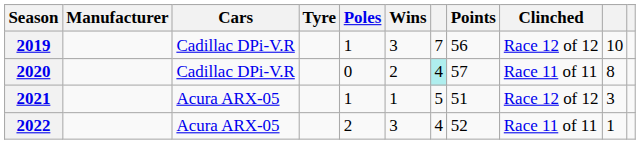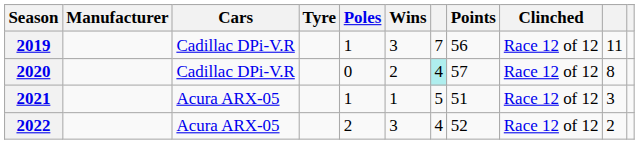 <table class="wikitable">
 <tr>
 <th>Season</th>
 <th>Manufacturer</th>
 <th>Cars</th>
 <th>Tyre</th>
 <th><a href='#'>Poles</a></th>
 <th>Wins</th>
 <th></th>
 <th>Points</th>
 <th>Clinched</th>
 <th></th>
 <th></th>
 </tr>
 <tr>
 <th><a href='#'>2019</a></th>
 <td></td>
 <td><a href='#'>Cadillac DPi-V.R</a></td>
 <td></td>
 <td>1</td>
 <td>3</td>
 <td>7</td>
 <td>56</td>
 <td><a href='#'>Race 12</a> of 12</td>
-<td>10</td>
+<td>11</td>
 <td></td>
 </tr>
 <tr>
 <th><a href='#'>2020</a></th>
 <td></td>
 <td><a href='#'>Cadillac DPi-V.R</a></td>
 <td></td>
 <td>0</td>
 <td>2</td>
 <td style="background: paleturquoise;">4</td>
 <td>57</td>
-<td><a href='#'>Race 11</a> of 11</td>
+<td><a href='#'>Race 12</a> of 12</td>
 <td>8</td>
 <td></td>
 </tr>
 <tr>
 <th><a href='#'>2021</a></th>
 <td></td>
 <td><a href='#'>Acura ARX-05</a></td>
 <td></td>
 <td>1</td>
 <td>1</td>
 <td>5</td>
 <td>51</td>
 <td><a href='#'>Race 12</a> of 12</td>
 <td>3</td>
 <td></td>
 </tr>
 <tr>
 <th><a href='#'>2022</a></th>
 <td></td>
 <td><a href='#'>Acura ARX-05</a></td>
 <td></td>
 <td>2</td>
 <td>3</td>
 <td>4</td>
 <td>52</td>
-<td><a href='#'>Race 11</a> of 11</td>
-<td>1</td>
+<td><a href='#'>Race 12</a> of 12</td>
+<td>2</td>
 <td></td>
 </tr>
 </table>
